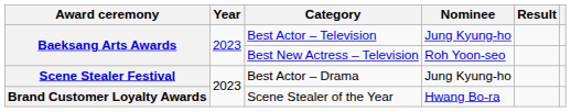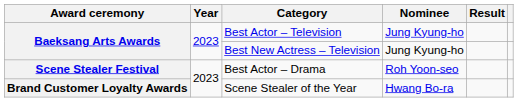 <table class="wikitable plainrowheaders sortable">
 <tr>
 <th scope="col">Award ceremony</th>
 <th scope="col">Year</th>
 <th scope="col">Category</th>
 <th scope="col">Nominee</th>
 <th scope="col">Result</th>
 <th scope="col" class="unsortable"></th>
 </tr>
 <tr>
 <th scope="row" rowspan="2"><a href='#'>Baeksang Arts Awards</a></th>
 <td style="text-align:center" rowspan="2"><a href='#'>2023</a></td>
 <td><a href='#'>Best Actor – Television</a></td>
 <td><a href='#'>Jung Kyung-ho</a></td>
 <td></td>
 <td style="text-align:center"></td>
 </tr>
 <tr>
 <td><a href='#'>Best New Actress – Television</a></td>
-<td><a href='#'>Roh Yoon-seo</a></td>
+<td>Jung Kyung-ho</td>
 <td></td>
 <td style="text-align:center"></td>
 </tr>
 <tr>
 <th scope="row"><a href='#'>Scene Stealer Festival</a></th>
 <td style="text-align:center" rowspan="2">2023</td>
 <td>Best Actor – Drama</td>
-<td>Jung Kyung-ho</td>
+<td><a href='#'>Roh Yoon-seo</a></td>
 <td></td>
 <td style="text-align:center;"></td>
 </tr>
 <tr>
 <th scope="row">Brand Customer Loyalty Awards</th>
 <td>Scene Stealer of the Year</td>
 <td><a href='#'>Hwang Bo-ra</a></td>
 <td></td>
 <td style="text-align:center"></td>
 </tr>
 </table>
